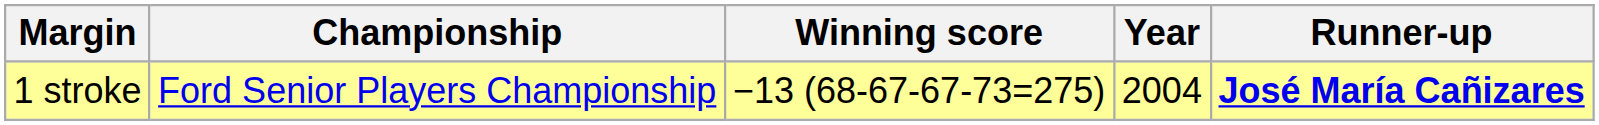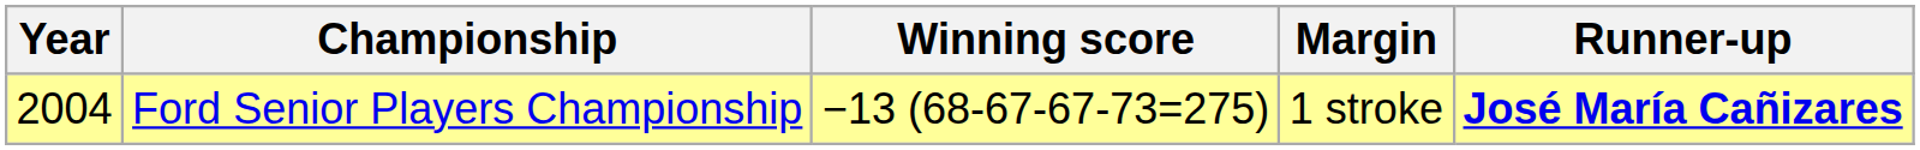 <table class="wikitable">
 <tr>
-<th>Margin</th>
+<th>Year</th>
 <th>Championship</th>
 <th>Winning score</th>
-<th>Year</th>
+<th>Margin</th>
 <th>Runner-up</th>
 </tr>
 <tr style="background:#FFFF99;">
-<td>1 stroke</td>
+<td>2004</td>
 <td><a href='#'>Ford Senior Players Championship</a></td>
 <td>−13 (68-67-67-73=275)</td>
-<td>2004</td>
+<td>1 stroke</td>
 <td><strong> <a href='#'>José María Cañizares</a></strong></td>
 </tr>
 </table>
